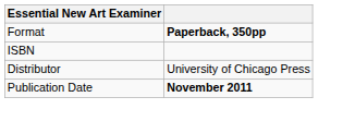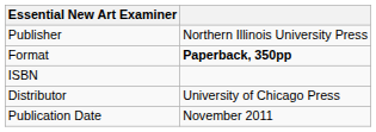 <table class="wikitable">
 <tr>
 <th>Essential New Art Examiner</th>
 <th></th>
+</tr>
+<tr>
+<td>Publisher</td>
+<td>Northern Illinois University Press</td>
 </tr>
 <tr>
 <td>Format</td>
 <td><strong>Paperback, 350pp</strong></td>
 </tr>
 <tr>
 <td>ISBN</td>
 <td></td>
 </tr>
 <tr>
 <td>Distributor</td>
 <td>University of Chicago Press</td>
 </tr>
 <tr>
 <td>Publication Date</td>
-<td><strong>November 2011</strong></td>
+<td>November 2011</td>
 </tr>
 </table>
